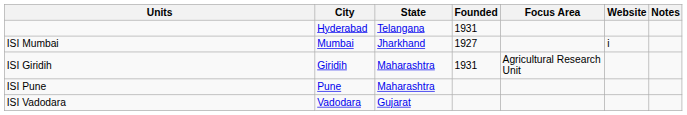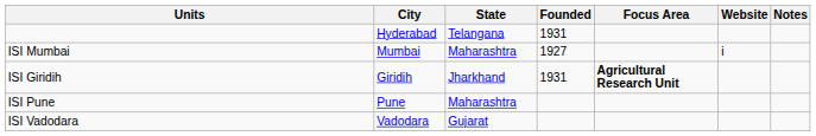 <table class="wikitable sortable" style="font-size: 93%">
 <tr>
 <th scope="col" style="width:443px;">Units</th>
 <th scope="col" style="width:80px;">City</th>
 <th scope="col" style="width:105px;">State</th>
 <th scope="col" style="width:30px;">Founded</th>
 <th scope="col" style="width:145px;">Focus Area</th>
 <th>Website</th>
 <th>Notes</th>
 </tr>
 <tr>
 <td></td>
 <td><a href='#'>Hyderabad</a></td>
 <td><a href='#'>Telangana</a></td>
 <td>1931</td>
 <td></td>
 <td></td>
 <td></td>
 </tr>
 <tr>
 <td>ISI Mumbai</td>
 <td><a href='#'>Mumbai</a></td>
-<td><a href='#'>Jharkhand</a></td>
+<td><a href='#'>Maharashtra</a></td>
 <td>1927</td>
 <td></td>
 <td>i </td>
 <td></td>
 </tr>
 <tr>
 <td>ISI Giridih</td>
 <td><a href='#'>Giridih</a></td>
-<td><a href='#'>Maharashtra</a></td>
+<td><a href='#'>Jharkhand</a></td>
 <td>1931</td>
-<td>Agricultural Research Unit</td>
+<td><strong>Agricultural Research Unit</strong></td>
 <td></td>
 <td></td>
 </tr>
 <tr>
 <td>ISI Pune</td>
 <td><a href='#'>Pune</a></td>
 <td><a href='#'>Maharashtra</a></td>
 <td></td>
 <td></td>
 <td></td>
 <td></td>
 </tr>
 <tr>
 <td>ISI Vadodara</td>
 <td><a href='#'>Vadodara</a></td>
 <td><a href='#'>Gujarat</a></td>
 <td></td>
 <td></td>
 <td></td>
 <td></td>
 </tr>
 </table>
